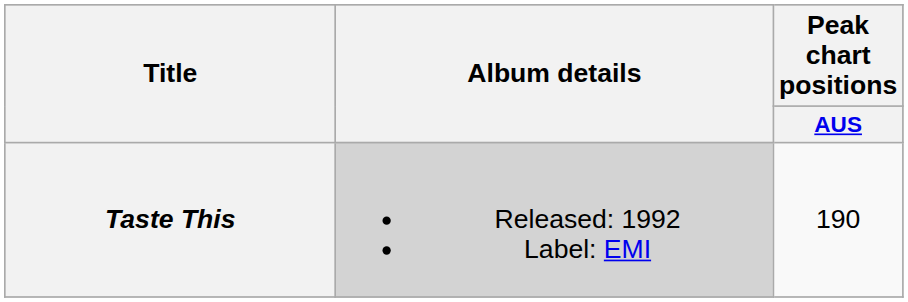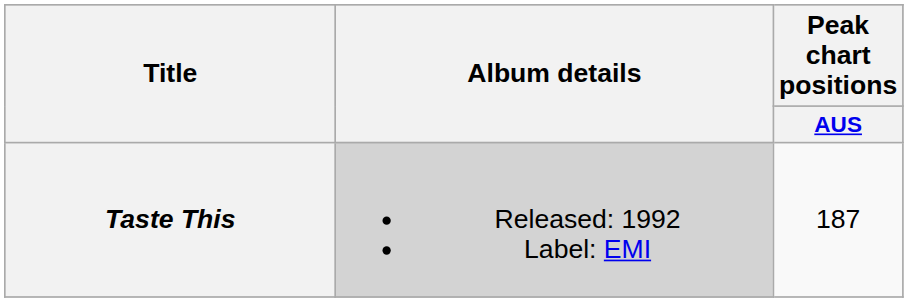 <table class="wikitable plainrowheaders" style="text-align:center;" border="1">
 <tr>
 <th scope="col" rowspan="2" style="width:12em;">Title</th>
 <th scope="col" rowspan="2" style="width:16em;">Album details</th>
 <th scope="col" colspan="1">Peak chart<br>positions</th>
 </tr>
 <tr>
 <th scope="col" style="width:3em; font-size:85%"><a href='#'>AUS</a><br></th>
 </tr>
 <tr>
 <th scope="row"><em>Taste This</em></th>
 <td style="background: lightgrey;"><br><ul><li>Released: 1992</li><li>Label: <a href='#'>EMI</a></li></ul></td>
-<td>190</td>
+<td>187</td>
 </tr>
 </table>
